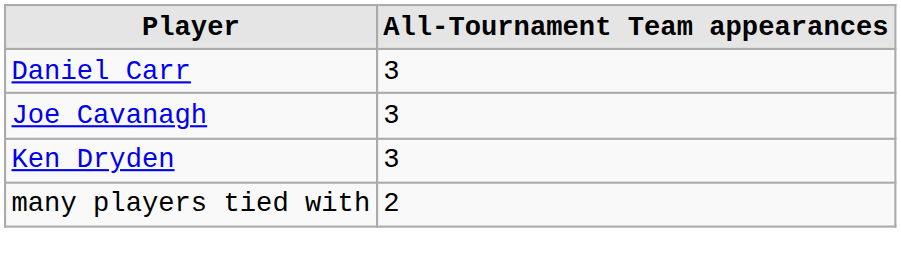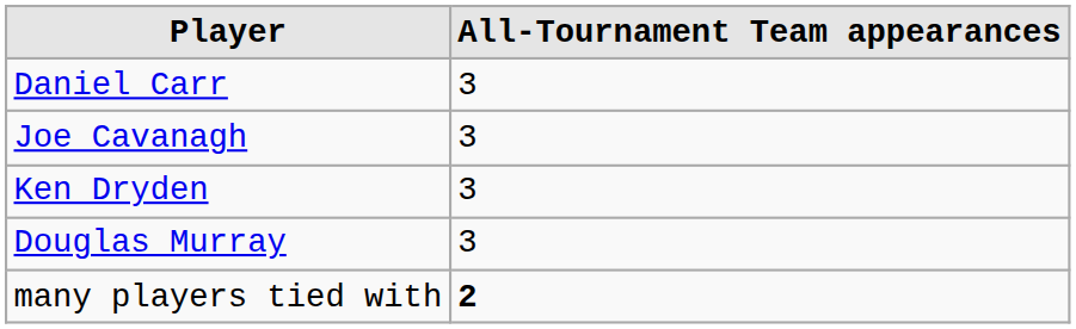 <table class="wikitable">
 <tr>
 <th style="background:#e5e5e5;">Player</th>
 <th style="background:#e5e5e5;">All-Tournament Team appearances</th>
 </tr>
 <tr>
 <td><a href='#'>Daniel Carr</a></td>
 <td>3</td>
 </tr>
 <tr>
 <td><a href='#'>Joe Cavanagh</a></td>
 <td>3</td>
 </tr>
 <tr>
 <td><a href='#'>Ken Dryden</a></td>
 <td>3</td>
 </tr>
 <tr>
+<td><a href='#'>Douglas Murray</a></td>
+<td>3</td>
+</tr>
+<tr>
 <td>many players tied with</td>
-<td>2</td>
+<td><strong>2</strong></td>
 </tr>
 </table>
